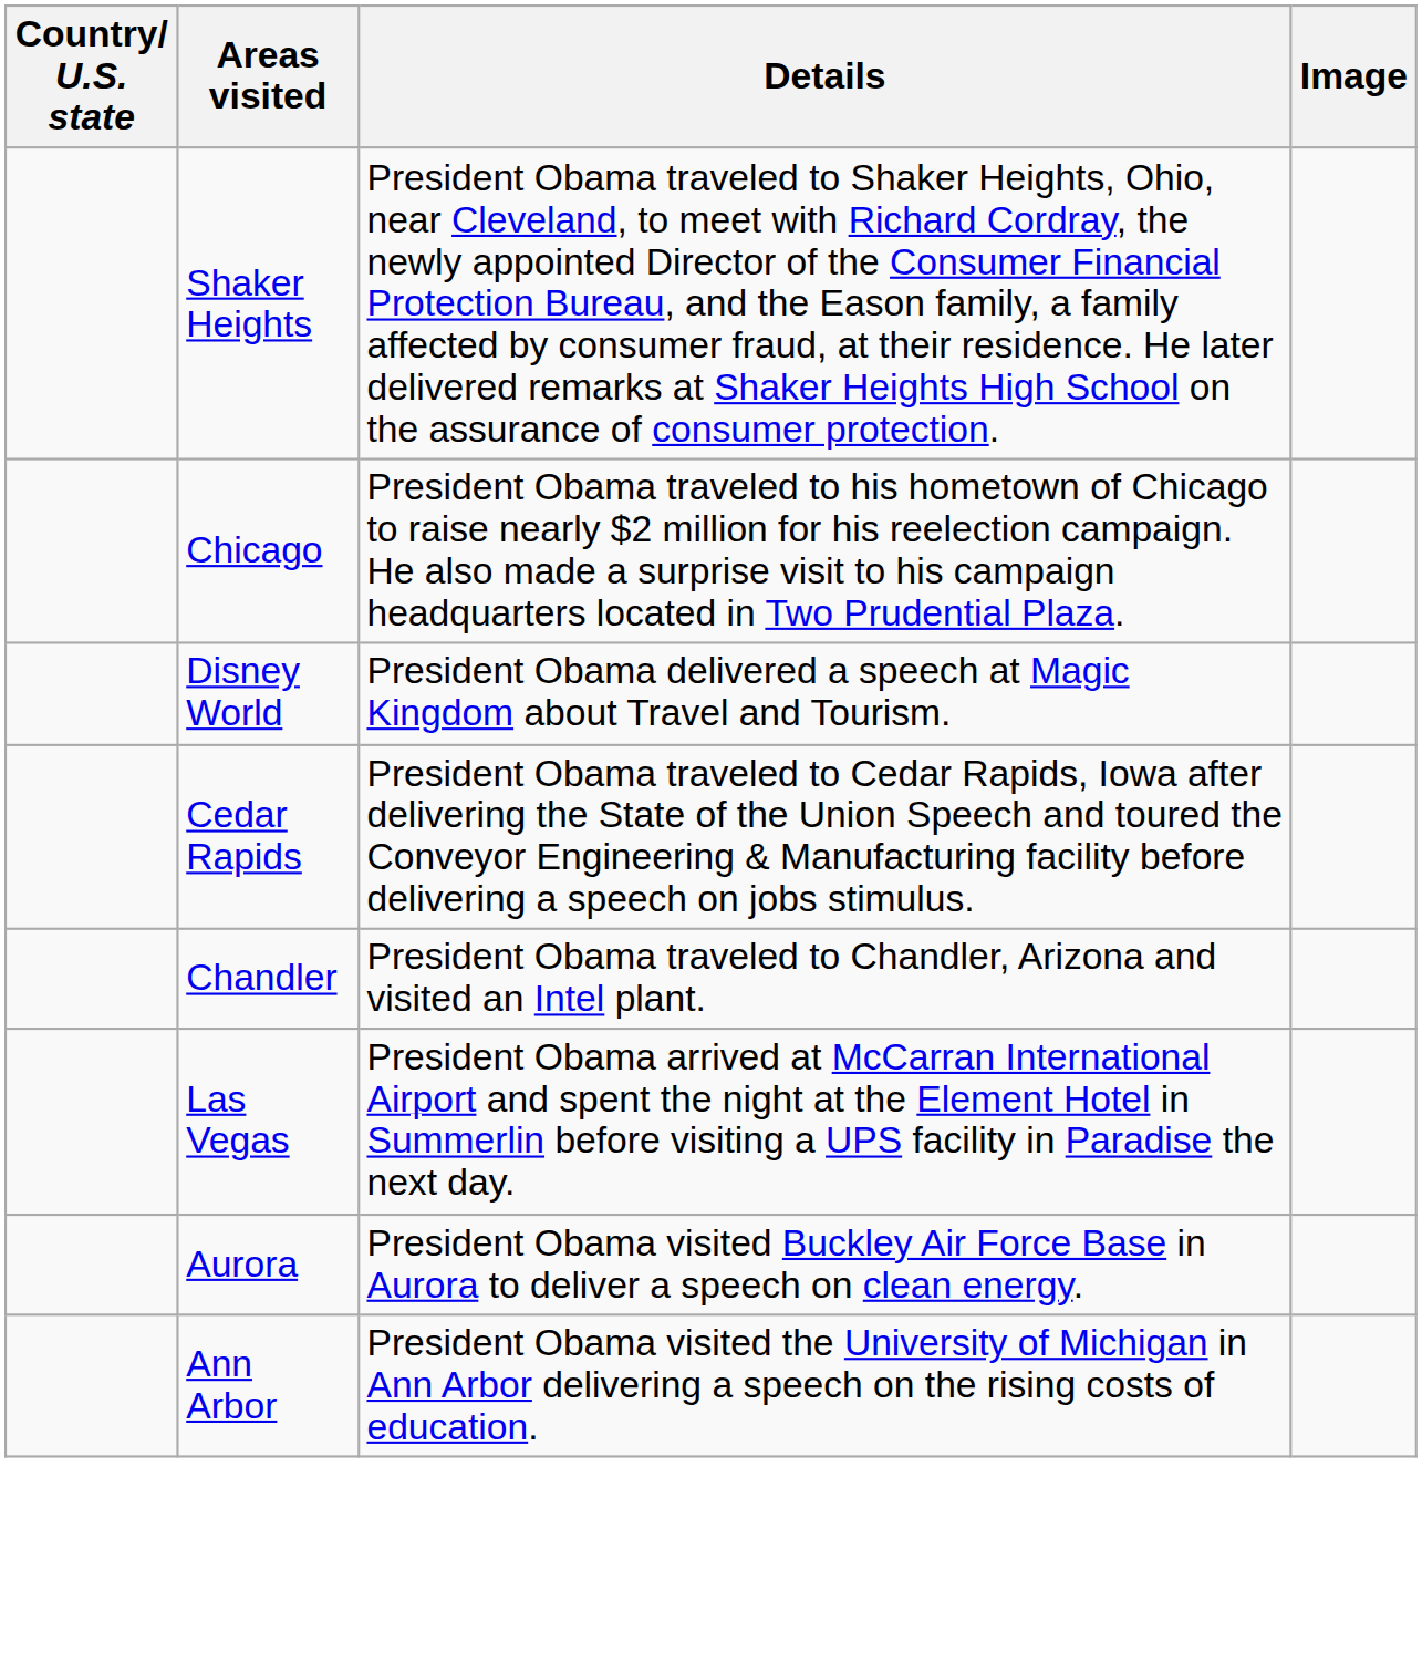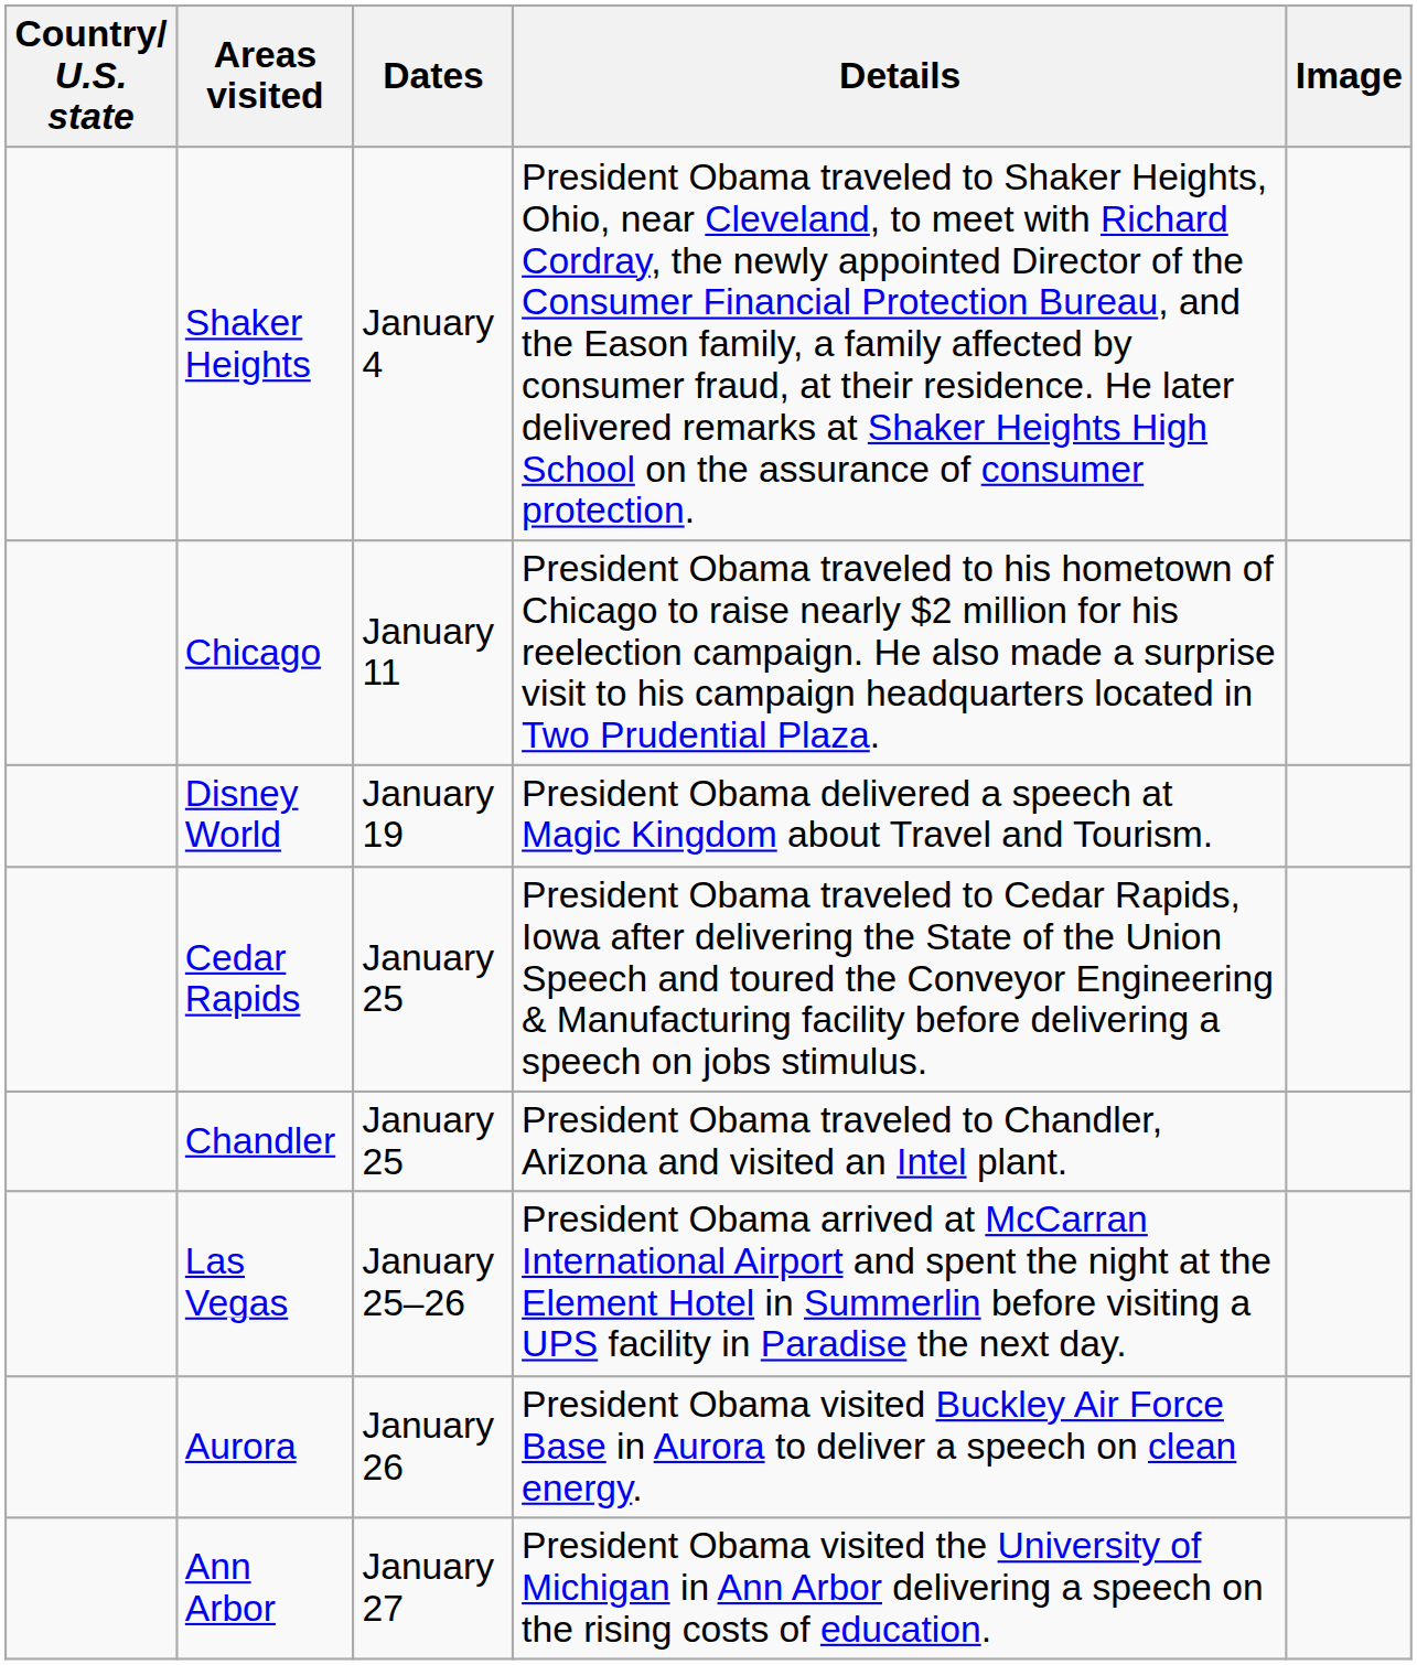 <table class="wikitable">
 <tr>
 <th>Country/<br><em>U.S. state</em></th>
 <th>Areas visited</th>
+<th>Dates</th>
 <th>Details</th>
 <th>Image</th>
 </tr>
 <tr>
 <td><em></em></td>
 <td><a href='#'>Shaker Heights</a></td>
+<td>January 4</td>
 <td>President Obama traveled to Shaker Heights, Ohio, near <a href='#'>Cleveland</a>, to meet with <a href='#'>Richard Cordray</a>, the newly appointed Director of the <a href='#'>Consumer Financial Protection Bureau</a>, and the Eason family, a family affected by consumer fraud, at their residence. He later delivered remarks at <a href='#'>Shaker Heights High School</a> on the assurance of <a href='#'>consumer protection</a>.</td>
 <td></td>
 </tr>
 <tr>
 <td><em></em></td>
 <td><a href='#'>Chicago</a></td>
+<td>January 11</td>
 <td>President Obama traveled to his hometown of Chicago to raise nearly $2 million for his reelection campaign. He also made a surprise visit to his campaign headquarters located in <a href='#'>Two Prudential Plaza</a>.</td>
 <td></td>
 </tr>
 <tr>
 <td><em></em></td>
 <td><a href='#'>Disney World</a></td>
+<td>January 19</td>
 <td>President Obama delivered a speech at <a href='#'>Magic Kingdom</a> about Travel and Tourism.</td>
 <td></td>
 </tr>
 <tr>
 <td><em></em></td>
 <td><a href='#'>Cedar Rapids</a></td>
+<td>January 25</td>
 <td>President Obama traveled to Cedar Rapids, Iowa after delivering the State of the Union Speech and toured the Conveyor Engineering & Manufacturing facility before delivering a speech on jobs stimulus.</td>
 <td></td>
 </tr>
 <tr>
 <td><em></em></td>
 <td><a href='#'>Chandler</a></td>
+<td>January 25</td>
 <td>President Obama traveled to Chandler, Arizona and visited an <a href='#'>Intel</a> plant.</td>
 <td></td>
 </tr>
 <tr>
 <td><em></em></td>
 <td><a href='#'>Las Vegas</a></td>
+<td>January 25–26</td>
 <td>President Obama arrived at <a href='#'>McCarran International Airport</a> and spent the night at the <a href='#'>Element Hotel</a> in <a href='#'>Summerlin</a> before visiting a <a href='#'>UPS</a> facility in <a href='#'>Paradise</a> the next day.</td>
 <td></td>
 </tr>
 <tr>
 <td><em></em></td>
 <td><a href='#'>Aurora</a></td>
+<td>January 26</td>
 <td>President Obama visited <a href='#'>Buckley Air Force Base</a> in <a href='#'>Aurora</a> to deliver a speech on <a href='#'>clean energy</a>.</td>
 <td></td>
 </tr>
 <tr>
 <td><em></em></td>
 <td><a href='#'>Ann Arbor</a></td>
+<td>January 27</td>
 <td>President Obama visited the <a href='#'>University of Michigan</a> in <a href='#'>Ann Arbor</a> delivering a speech on the rising costs of <a href='#'>education</a>.</td>
 <td></td>
 </tr>
 </table>
